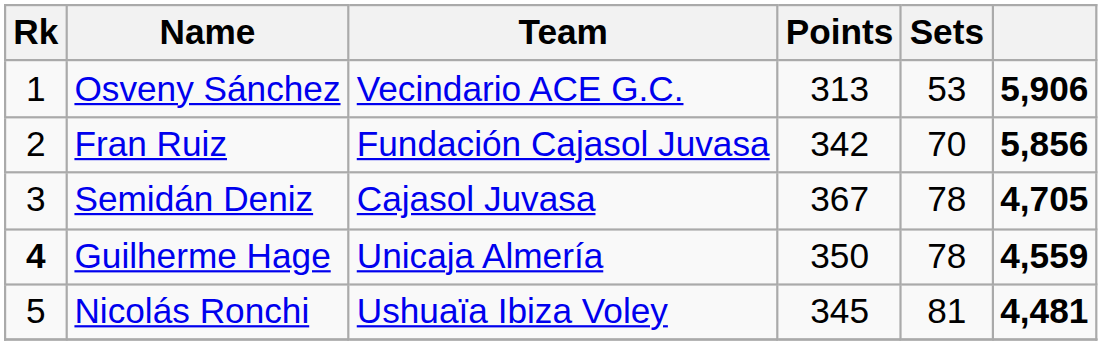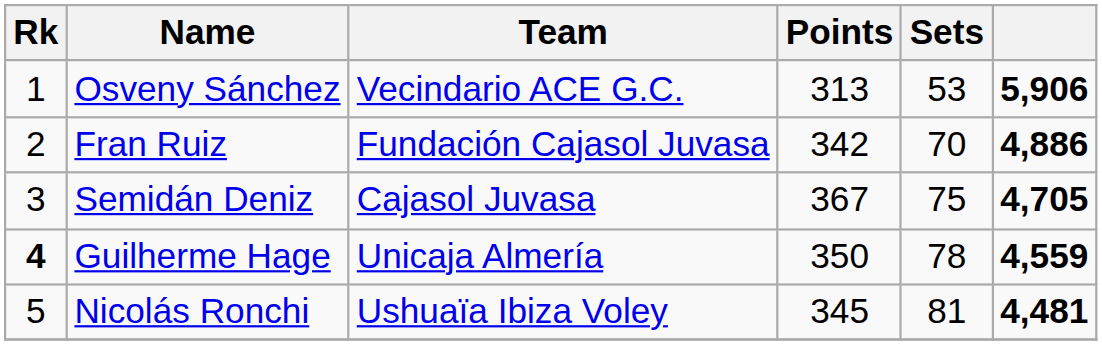 <table class="wikitable" style="text-align: center;">
 <tr>
 <th>Rk</th>
 <th>Name</th>
 <th>Team</th>
 <th>Points</th>
 <th>Sets</th>
 <th width=40></th>
 </tr>
 <tr>
 <td>1</td>
 <td align="left"> <a href='#'>Osveny Sánchez</a></td>
 <td align="left"><a href='#'>Vecindario ACE G.C.</a></td>
 <td>313</td>
 <td>53</td>
 <td><strong>5,906</strong></td>
 </tr>
 <tr>
 <td>2</td>
 <td align="left"> <a href='#'>Fran Ruiz</a></td>
 <td align="left"><a href='#'>Fundación Cajasol Juvasa</a></td>
 <td>342</td>
 <td>70</td>
-<td><strong>5,856</strong></td>
+<td><strong>4,886</strong></td>
 </tr>
 <tr>
 <td>3</td>
 <td align="left"> <a href='#'>Semidán Deniz</a></td>
 <td align="left"><a href='#'>Cajasol Juvasa</a></td>
 <td>367</td>
-<td>78</td>
+<td>75</td>
 <td><strong>4,705</strong></td>
 </tr>
 <tr>
 <td><strong>4</strong></td>
 <td align="left"> <a href='#'>Guilherme Hage</a></td>
 <td align="left"><a href='#'>Unicaja Almería</a></td>
 <td>350</td>
 <td>78</td>
 <td><strong>4,559</strong></td>
 </tr>
 <tr>
 <td>5</td>
 <td align="left"> <a href='#'>Nicolás Ronchi</a></td>
 <td align="left"><a href='#'>Ushuaïa Ibiza Voley</a></td>
 <td>345</td>
 <td>81</td>
 <td><strong>4,481</strong></td>
 </tr>
 <tr>
 </tr>
 </table>
